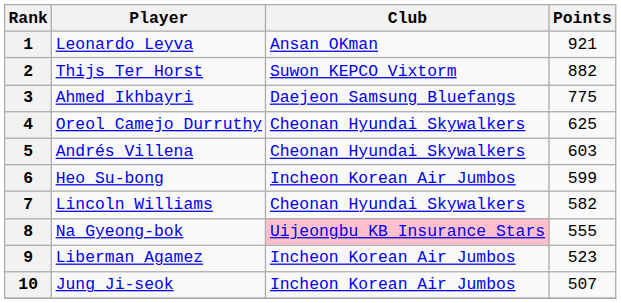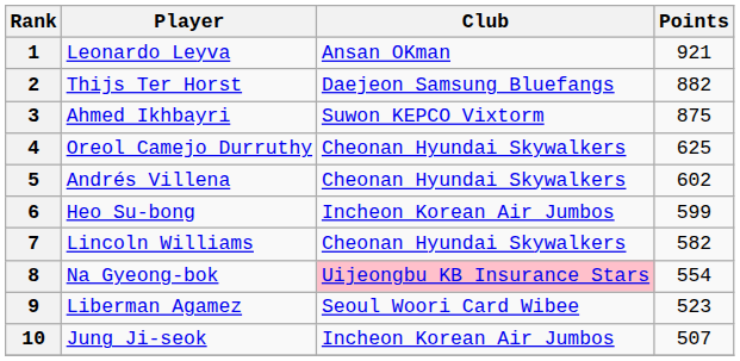 <table class=wikitable>
 <tr>
 <th>Rank</th>
 <th>Player</th>
 <th>Club</th>
 <th>Points</th>
 </tr>
 <tr>
 <th>1</th>
 <td> <a href='#'>Leonardo Leyva</a></td>
 <td><a href='#'>Ansan OKman</a></td>
 <td align=center>921</td>
 </tr>
 <tr>
 <th>2</th>
 <td> <a href='#'>Thijs Ter Horst</a></td>
-<td><a href='#'>Suwon KEPCO Vixtorm</a></td>
+<td><a href='#'>Daejeon Samsung Bluefangs</a></td>
 <td align=center>882</td>
 </tr>
 <tr>
 <th>3</th>
 <td> <a href='#'>Ahmed Ikhbayri</a></td>
-<td><a href='#'>Daejeon Samsung Bluefangs</a></td>
-<td align=center>775</td>
+<td><a href='#'>Suwon KEPCO Vixtorm</a></td>
+<td align=center>875</td>
 </tr>
 <tr>
 <th>4</th>
 <td> <a href='#'>Oreol Camejo Durruthy</a></td>
 <td><a href='#'>Cheonan Hyundai Skywalkers</a></td>
 <td align=center>625</td>
 </tr>
 <tr>
 <th>5</th>
 <td> <a href='#'>Andrés Villena</a></td>
 <td><a href='#'>Cheonan Hyundai Skywalkers</a></td>
-<td align=center>603</td>
+<td align=center>602</td>
 </tr>
 <tr>
 <th>6</th>
 <td> <a href='#'>Heo Su-bong</a></td>
 <td><a href='#'>Incheon Korean Air Jumbos</a></td>
 <td align=center>599</td>
 </tr>
 <tr>
 <th>7</th>
 <td> <a href='#'>Lincoln Williams</a></td>
 <td><a href='#'>Cheonan Hyundai Skywalkers</a></td>
 <td align=center>582</td>
 </tr>
 <tr>
 <th>8</th>
 <td> <a href='#'>Na Gyeong-bok</a></td>
 <td style="background: pink;"><a href='#'>Uijeongbu KB Insurance Stars</a></td>
-<td align=center>555</td>
+<td align=center>554</td>
 </tr>
 <tr>
 <th>9</th>
 <td> <a href='#'>Liberman Agamez</a></td>
-<td><a href='#'>Incheon Korean Air Jumbos</a></td>
+<td><a href='#'>Seoul Woori Card Wibee</a></td>
 <td align=center>523</td>
 </tr>
 <tr>
 <th>10</th>
 <td> <a href='#'>Jung Ji-seok</a></td>
 <td><a href='#'>Incheon Korean Air Jumbos</a></td>
 <td align=center>507</td>
 </tr>
 <tr>
 </tr>
 </table>
